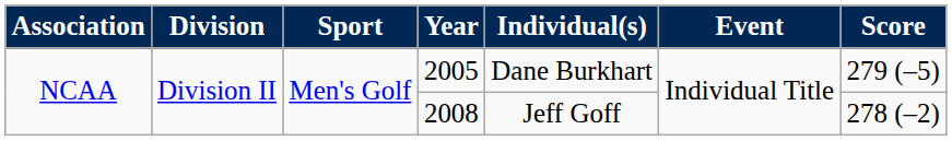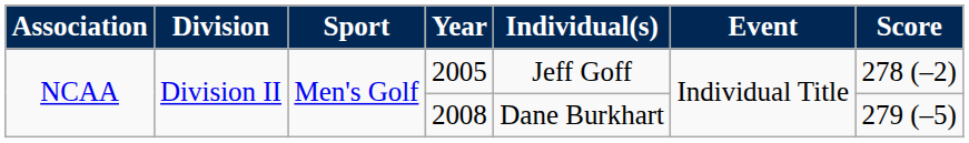 <table class="wikitable" style="text-align:center">
 <tr>
 <th style="background:#012855; color:#ffffff;">Association</th>
 <th style="background:#012855; color:#ffffff;">Division</th>
 <th style="background:#012855; color:#ffffff;">Sport</th>
 <th style="background:#012855; color:#ffffff;">Year</th>
 <th style="background:#012855; color:#ffffff;">Individual(s)</th>
 <th style="background:#012855; color:#ffffff;">Event</th>
 <th style="background:#012855; color:#ffffff;">Score</th>
 </tr>
 <tr align="center">
 <td rowspan="2"><a href='#'>NCAA</a></td>
 <td rowspan="2"><a href='#'>Division II</a></td>
 <td rowspan="2"><a href='#'>Men's Golf</a></td>
 <td>2005</td>
-<td>Dane Burkhart</td>
+<td>Jeff Goff</td>
 <td rowspan="2">Individual Title</td>
-<td>279 (–5)</td>
+<td>278 (–2)</td>
 </tr>
 <tr align="center">
 <td>2008</td>
-<td>Jeff Goff</td>
-<td>278 (–2)</td>
+<td>Dane Burkhart</td>
+<td>279 (–5)</td>
 </tr>
 </table>
